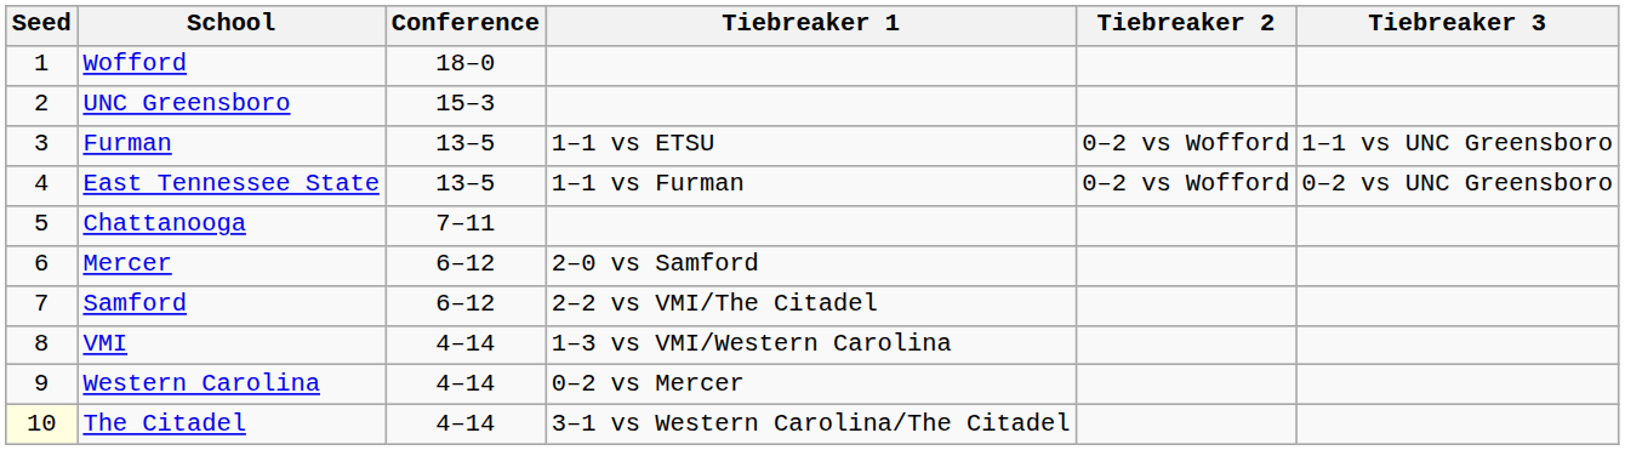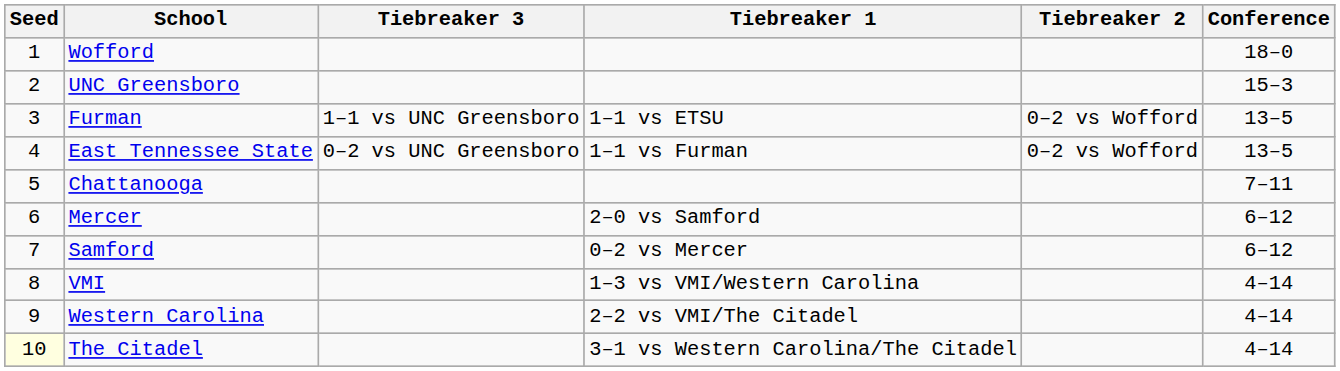 <table class="wikitable" style="white-space:nowrap; font-size:95%;text-align:center">
 <tr>
 <th>Seed</th>
 <th>School</th>
-<th>Conference</th>
+<th>Tiebreaker 3</th>
 <th>Tiebreaker 1</th>
 <th>Tiebreaker 2</th>
-<th>Tiebreaker 3</th>
+<th>Conference</th>
 </tr>
 <tr>
 <td>1</td>
 <td align=left><a href='#'>Wofford</a></td>
-<td>18–0</td>
 <td></td>
 <td></td>
 <td></td>
+<td>18–0</td>
 </tr>
 <tr>
 <td>2</td>
 <td align=left><a href='#'>UNC Greensboro</a></td>
-<td>15–3</td>
 <td></td>
 <td></td>
 <td></td>
+<td>15–3</td>
 </tr>
 <tr>
 <td>3</td>
 <td align=left><a href='#'>Furman</a></td>
-<td>13–5</td>
+<td align=left>1–1 vs UNC Greensboro</td>
 <td align=left>1–1 vs ETSU</td>
 <td align=left>0–2 vs Wofford</td>
-<td align=left>1–1 vs UNC Greensboro</td>
+<td>13–5</td>
 </tr>
 <tr>
 <td>4</td>
 <td align=left><a href='#'>East Tennessee State</a></td>
-<td>13–5</td>
+<td align=left>0–2 vs UNC Greensboro</td>
 <td align=left>1–1 vs Furman</td>
 <td align=left>0–2 vs Wofford</td>
-<td align=left>0–2 vs UNC Greensboro</td>
+<td>13–5</td>
 </tr>
 <tr>
 <td>5</td>
 <td align=left><a href='#'>Chattanooga</a></td>
-<td>7–11</td>
 <td></td>
 <td></td>
 <td></td>
+<td>7–11</td>
 </tr>
 <tr>
 <td>6</td>
 <td align=left><a href='#'>Mercer</a></td>
-<td>6–12</td>
+<td></td>
 <td align=left>2–0 vs Samford</td>
 <td></td>
-<td></td>
+<td>6–12</td>
 </tr>
 <tr>
 <td>7</td>
 <td align=left><a href='#'>Samford</a></td>
+<td></td>
+<td align=left>0–2 vs Mercer</td>
+<td></td>
 <td>6–12</td>
-<td align=left>2–2 vs VMI/The Citadel</td>
-<td></td>
-<td></td>
 </tr>
 <tr>
 <td>8</td>
 <td align=left><a href='#'>VMI</a></td>
-<td>4–14</td>
+<td></td>
 <td align=left>1–3 vs VMI/Western Carolina</td>
 <td></td>
-<td></td>
+<td>4–14</td>
 </tr>
 <tr>
 <td>9</td>
 <td align=left><a href='#'>Western Carolina</a></td>
+<td></td>
+<td align=left>2–2 vs VMI/The Citadel</td>
+<td></td>
 <td>4–14</td>
-<td align=left>0–2 vs Mercer</td>
-<td></td>
-<td></td>
 </tr>
 <tr>
 <td style="background: lightyellow;">10</td>
 <td align=left><a href='#'>The Citadel</a></td>
-<td>4–14</td>
+<td></td>
 <td align=left>3–1 vs Western Carolina/The Citadel</td>
 <td></td>
-<td></td>
+<td>4–14</td>
 </tr>
 </table>
